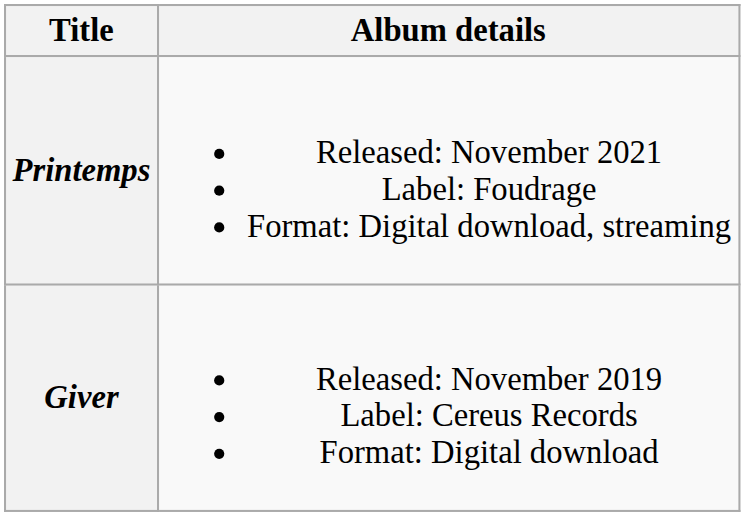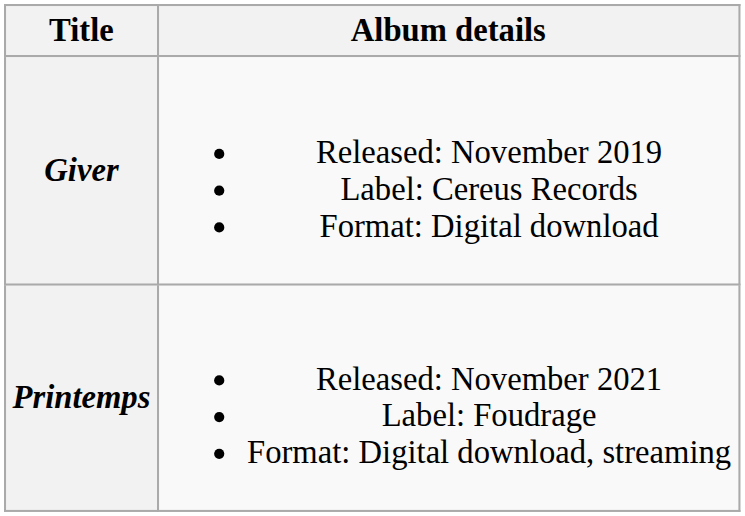 <table class="wikitable plainrowheaders" style="text-align:center;">
 <tr>
 <th scope="col" rowspan="1">Title</th>
 <th scope="col" rowspan="1">Album details</th>
 </tr>
 <tr>
+<th scope="row"><em>Giver</em></th>
+<td><br><ul><li>Released: November 2019</li><li>Label: Cereus Records</li><li>Format: Digital download</li></ul></td>
+</tr>
+<tr>
 <th scope="row"><em>Printemps</em></th>
 <td><br><ul><li>Released: November 2021</li><li>Label: Foudrage</li><li>Format: Digital download, streaming</li></ul></td>
 </tr>
-<tr>
-<th scope="row"><em>Giver</em></th>
-<td><br><ul><li>Released: November 2019</li><li>Label: Cereus Records</li><li>Format: Digital download</li></ul></td>
-</tr>
 </table>
